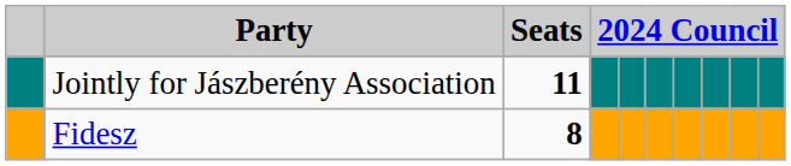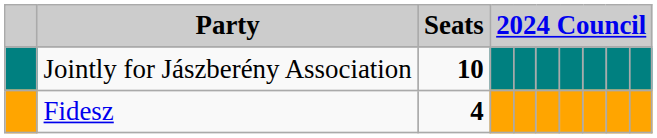 <table class="wikitable">
 <tr>
 <th style="background:#ccc">   </th>
 <th style="background:#ccc">Party</th>
 <th style="background:#ccc">Seats</th>
 <th colspan="7" style="background:#ccc"><a href='#'>2024 Council</a></th>
 </tr>
 <tr>
 <td style="background-color: #008080  "> </td>
 <td>Jointly for Jászberény Association</td>
-<td style="text-align: right"><strong>11</strong></td>
+<td style="text-align: right"><strong>10</strong></td>
 <td style="background-color: #008080 "> </td>
 <td style="background-color: #008080 "> </td>
 <td style="background-color: #008080 "> </td>
 <td style="background-color: #008080 "> </td>
 <td style="background-color: #008080 "> </td>
 <td style="background-color: #008080 "> </td>
 <td style="background-color: #008080 "> </td>
 </tr>
 <tr>
 <td style="background-color: #FFA500  "> </td>
 <td><a href='#'>Fidesz</a></td>
-<td style="text-align: right"><strong>8</strong></td>
+<td style="text-align: right"><strong>4</strong></td>
 <td style="background-color: #FFA500 "> </td>
 <td style="background-color: #FFA500 "> </td>
 <td style="background-color: #FFA500 "> </td>
 <td style="background-color: #FFA500 "> </td>
 <td style="background-color: #FFA500 "> </td>
 <td style="background-color: #FFA500 "> </td>
 <td style="background-color: #FFA500 "> </td>
 </tr>
 </table>
